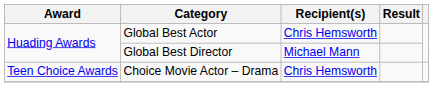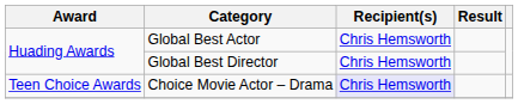 <table class="wikitable sortable">
 <tr>
 <th>Award</th>
 <th>Category</th>
 <th>Recipient(s)</th>
 <th>Result</th>
 <th></th>
 </tr>
 <tr>
 <td rowspan="2"><a href='#'>Huading Awards</a></td>
 <td>Global Best Actor</td>
 <td><a href='#'>Chris Hemsworth</a></td>
 <td></td>
 <td rowspan="2"></td>
 </tr>
 <tr>
 <td>Global Best Director</td>
-<td><a href='#'>Michael Mann</a></td>
+<td><a href='#'>Chris Hemsworth</a></td>
 <td></td>
 </tr>
 <tr>
 <td><a href='#'>Teen Choice Awards</a></td>
 <td>Choice Movie Actor – Drama</td>
-<td><a href='#'>Chris Hemsworth</a></td>
+<td style="background: lavender;"><a href='#'>Chris Hemsworth</a></td>
 <td></td>
 <td></td>
 </tr>
 <tr>
 </tr>
 </table>
